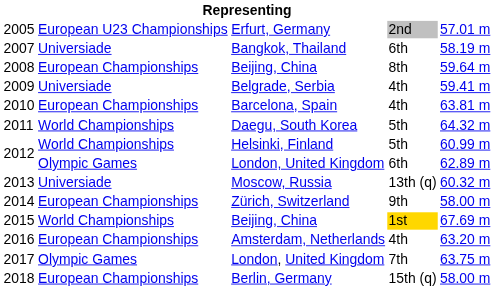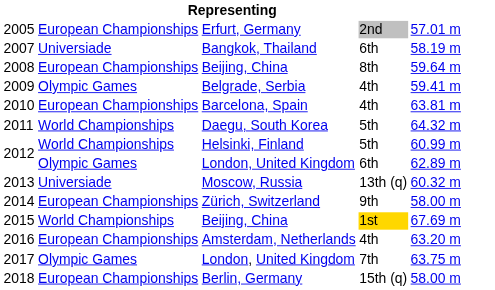 <table>
 <tr>
 <th colspan="5">Representing </th>
 </tr>
 <tr>
 <td>2005</td>
-<td><a href='#'>European U23 Championships</a></td>
+<td><a href='#'>European Championships</a></td>
 <td><a href='#'>Erfurt, Germany</a></td>
 <td bgcolor=silver>2nd</td>
 <td><a href='#'>57.01 m</a></td>
 </tr>
 <tr>
 <td>2007</td>
 <td><a href='#'>Universiade</a></td>
 <td><a href='#'>Bangkok, Thailand</a></td>
 <td>6th</td>
 <td><a href='#'>58.19 m</a></td>
 </tr>
 <tr>
 <td>2008</td>
 <td><a href='#'>European Championships</a></td>
 <td><a href='#'>Beijing, China</a></td>
 <td>8th</td>
 <td><a href='#'>59.64 m</a></td>
 </tr>
 <tr>
 <td>2009</td>
-<td><a href='#'>Universiade</a></td>
+<td><a href='#'>Olympic Games</a></td>
 <td><a href='#'>Belgrade, Serbia</a></td>
 <td>4th</td>
 <td><a href='#'>59.41 m</a></td>
 </tr>
 <tr>
 <td>2010</td>
 <td><a href='#'>European Championships</a></td>
 <td><a href='#'>Barcelona, Spain</a></td>
 <td>4th</td>
 <td><a href='#'>63.81 m</a></td>
 </tr>
 <tr>
 <td>2011</td>
 <td><a href='#'>World Championships</a></td>
 <td><a href='#'>Daegu, South Korea</a></td>
 <td>5th</td>
 <td><a href='#'>64.32 m</a></td>
 </tr>
 <tr>
 <td rowspan=2>2012</td>
 <td><a href='#'>World Championships</a></td>
 <td><a href='#'>Helsinki, Finland</a></td>
 <td>5th</td>
 <td><a href='#'>60.99 m</a></td>
 </tr>
 <tr>
 <td><a href='#'>Olympic Games</a></td>
 <td><a href='#'>London, United Kingdom</a></td>
 <td>6th</td>
 <td><a href='#'>62.89 m</a></td>
 </tr>
 <tr>
 <td>2013</td>
 <td><a href='#'>Universiade</a></td>
 <td><a href='#'>Moscow, Russia</a></td>
 <td>13th (q)</td>
 <td><a href='#'>60.32 m</a></td>
 </tr>
 <tr>
 <td>2014</td>
 <td><a href='#'>European Championships</a></td>
 <td><a href='#'>Zürich, Switzerland</a></td>
 <td>9th</td>
 <td><a href='#'>58.00 m</a></td>
 </tr>
 <tr>
 <td>2015</td>
 <td><a href='#'>World Championships</a></td>
 <td><a href='#'>Beijing, China</a></td>
 <td bgcolor=gold>1st</td>
 <td><a href='#'>67.69 m</a></td>
 </tr>
 <tr>
 <td>2016</td>
 <td><a href='#'>European Championships</a></td>
 <td><a href='#'>Amsterdam, Netherlands</a></td>
 <td>4th</td>
 <td><a href='#'>63.20 m</a></td>
 </tr>
 <tr>
 <td>2017</td>
 <td><a href='#'>Olympic Games</a></td>
 <td><a href='#'>London</a>, <a href='#'>United Kingdom</a></td>
 <td>7th</td>
 <td><a href='#'>63.75 m</a></td>
 </tr>
 <tr>
 <td>2018</td>
 <td><a href='#'>European Championships</a></td>
 <td><a href='#'>Berlin, Germany</a></td>
 <td>15th (q)</td>
 <td><a href='#'>58.00 m</a></td>
 </tr>
 </table>
